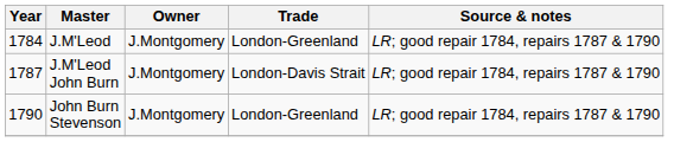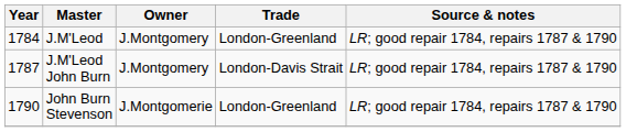 <table class=" wikitable">
 <tr>
 <th>Year</th>
 <th>Master</th>
 <th>Owner</th>
 <th>Trade</th>
 <th>Source & notes</th>
 </tr>
 <tr>
 <td>1784</td>
 <td>J.M'Leod</td>
 <td>J.Montgomery</td>
 <td>London-Greenland</td>
 <td><em>LR</em>; good repair 1784, repairs 1787 & 1790</td>
 </tr>
 <tr>
 <td>1787</td>
 <td>J.M'Leod<br>John Burn</td>
 <td>J.Montgomery</td>
 <td>London-Davis Strait</td>
 <td><em>LR</em>; good repair 1784, repairs 1787 & 1790</td>
 </tr>
 <tr>
 <td>1790</td>
 <td>John Burn<br>Stevenson</td>
-<td>J.Montgomery</td>
+<td>J.Montgomerie</td>
 <td>London-Greenland</td>
 <td><em>LR</em>; good repair 1784, repairs 1787 & 1790</td>
 </tr>
 <tr>
 </tr>
 </table>
